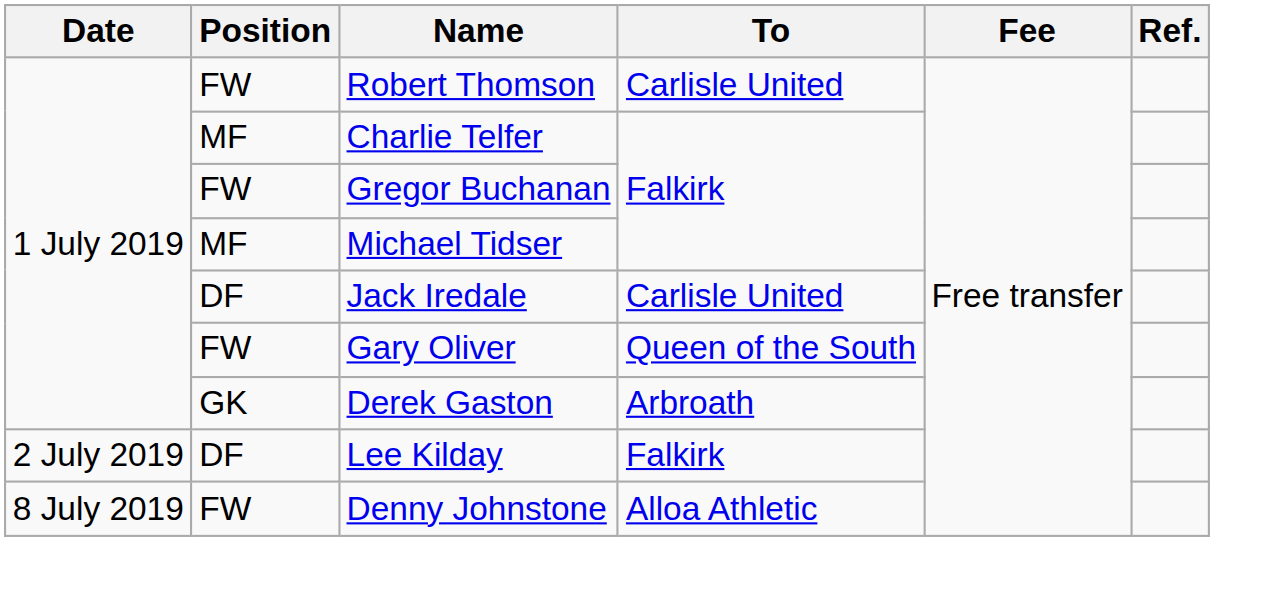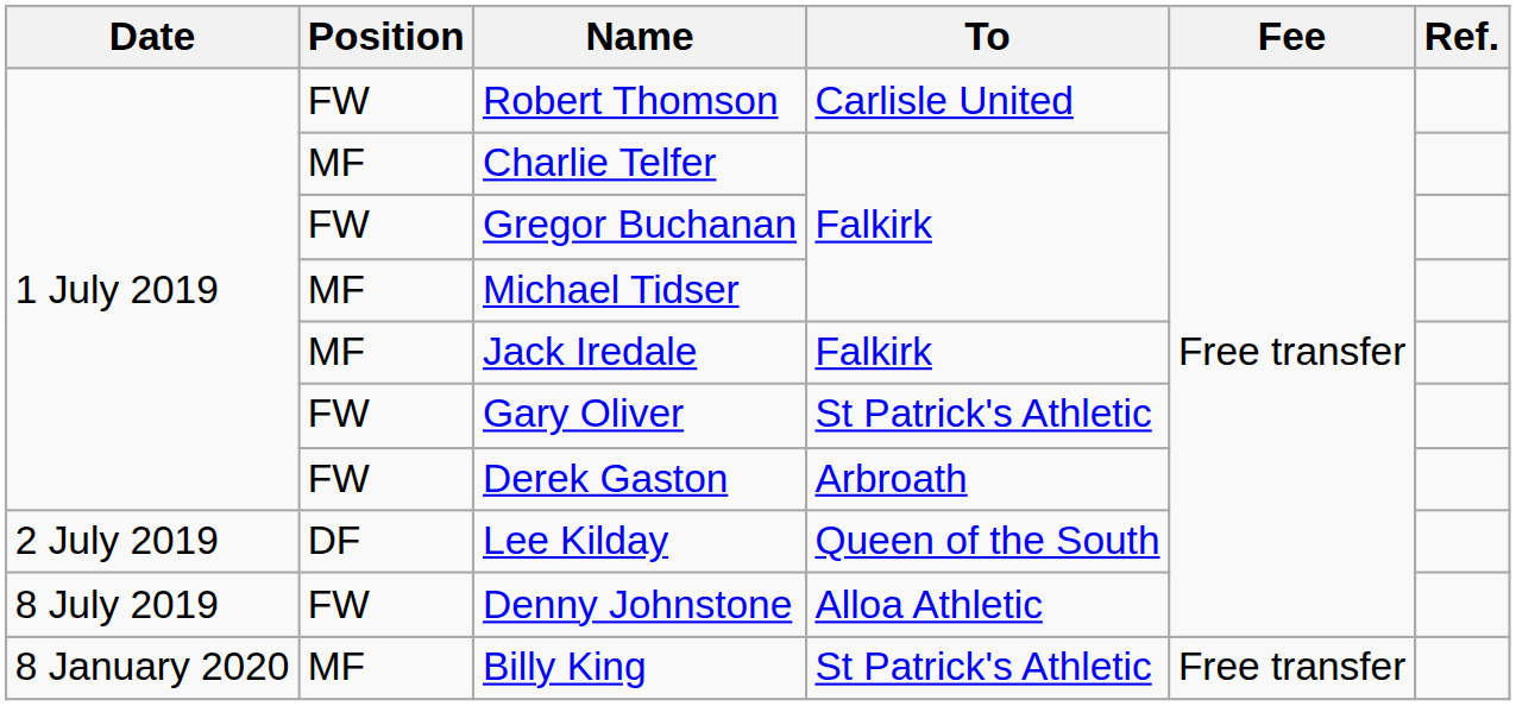 <table class="wikitable">
 <tr>
 <th>Date</th>
 <th>Position</th>
 <th>Name</th>
 <th>To</th>
 <th>Fee</th>
 <th>Ref.</th>
 </tr>
 <tr>
 <td rowspan="7">1 July 2019</td>
 <td>FW</td>
 <td><a href='#'>Robert Thomson</a></td>
 <td><a href='#'>Carlisle United</a></td>
 <td rowspan="9">Free transfer</td>
 <td></td>
 </tr>
 <tr>
 <td>MF</td>
 <td><a href='#'>Charlie Telfer</a></td>
 <td rowspan="3"><a href='#'>Falkirk</a></td>
 <td></td>
 </tr>
 <tr>
 <td>FW</td>
 <td><a href='#'>Gregor Buchanan</a></td>
 <td></td>
 </tr>
 <tr>
 <td>MF</td>
 <td><a href='#'>Michael Tidser</a></td>
 <td></td>
 </tr>
 <tr>
-<td>DF</td>
+<td>MF</td>
 <td><a href='#'>Jack Iredale</a></td>
-<td><a href='#'>Carlisle United</a></td>
+<td><a href='#'>Falkirk</a></td>
 <td></td>
 </tr>
 <tr>
 <td>FW</td>
 <td><a href='#'>Gary Oliver</a></td>
-<td><a href='#'>Queen of the South</a></td>
+<td><a href='#'>St Patrick's Athletic</a></td>
 <td></td>
 </tr>
 <tr>
-<td>GK</td>
+<td>FW</td>
 <td><a href='#'>Derek Gaston</a></td>
 <td><a href='#'>Arbroath</a></td>
 <td></td>
 </tr>
 <tr>
 <td>2 July 2019</td>
 <td>DF</td>
 <td><a href='#'>Lee Kilday</a></td>
-<td><a href='#'>Falkirk</a></td>
+<td><a href='#'>Queen of the South</a></td>
 <td></td>
 </tr>
 <tr>
 <td>8 July 2019</td>
 <td>FW</td>
 <td><a href='#'>Denny Johnstone</a></td>
 <td><a href='#'>Alloa Athletic</a></td>
 <td></td>
 </tr>
+<tr>
+<td>8 January 2020</td>
+<td>MF</td>
+<td><a href='#'>Billy King</a></td>
+<td><a href='#'>St Patrick's Athletic</a></td>
+<td>Free transfer</td>
+<td></td>
+</tr>
 </table>
